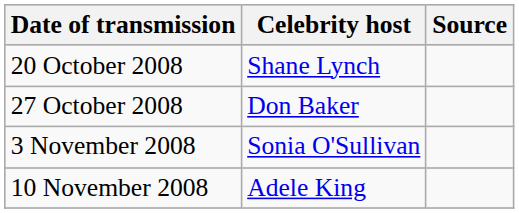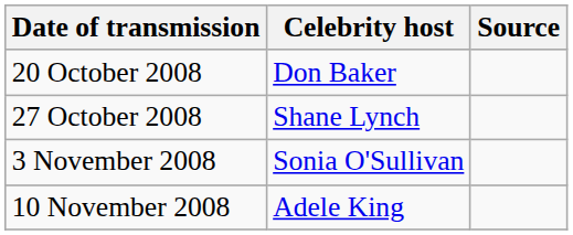 <table class="wikitable">
 <tr>
 <th>Date of transmission</th>
 <th>Celebrity host</th>
 <th>Source</th>
 </tr>
 <tr>
 <td>20 October 2008</td>
-<td><a href='#'>Shane Lynch</a></td>
+<td><a href='#'>Don Baker</a></td>
 <td></td>
 </tr>
 <tr>
 <td>27 October 2008</td>
-<td><a href='#'>Don Baker</a></td>
+<td><a href='#'>Shane Lynch</a></td>
 <td></td>
 </tr>
 <tr>
 <td>3 November 2008</td>
 <td><a href='#'>Sonia O'Sullivan</a></td>
 <td></td>
 </tr>
 <tr>
 <td>10 November 2008</td>
 <td><a href='#'>Adele King</a></td>
 <td></td>
 </tr>
 </table>
